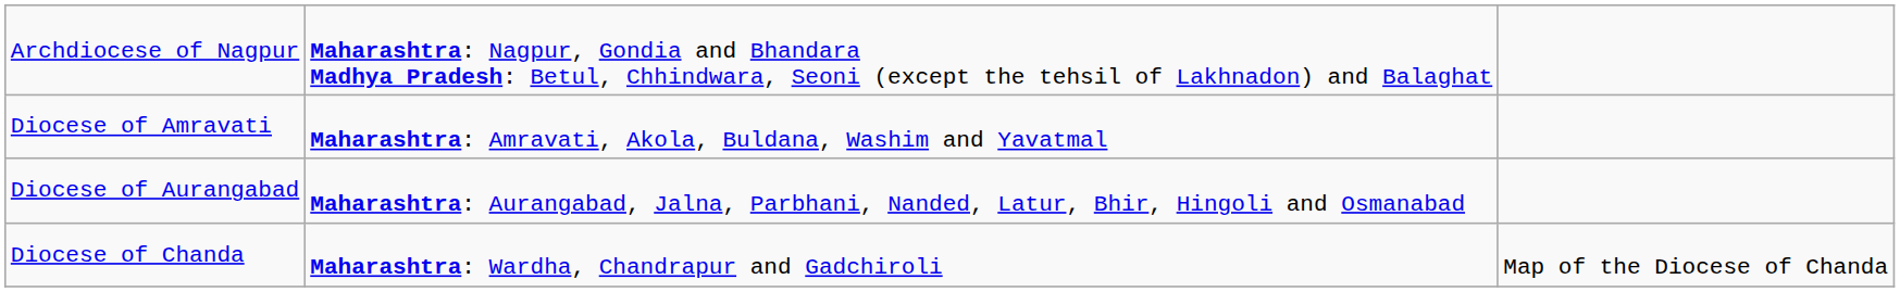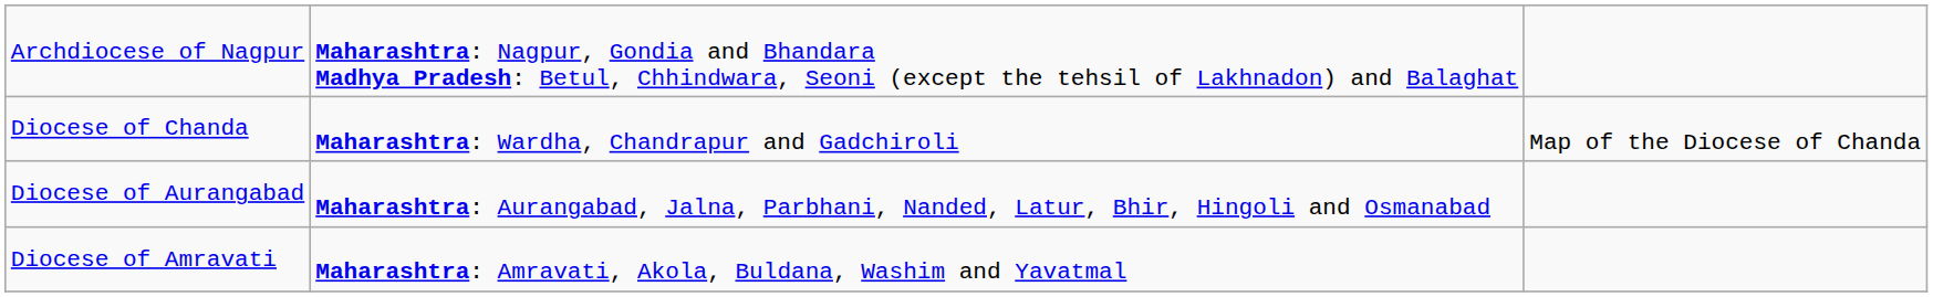 <table class="wikitable">
 <tr>
 <td><a href='#'>Archdiocese of Nagpur</a></td>
 <td><br><strong><a href='#'>Maharashtra</a></strong>: <a href='#'>Nagpur</a>, <a href='#'>Gondia</a> and <a href='#'>Bhandara</a><br><strong><a href='#'>Madhya Pradesh</a></strong>: <a href='#'>Betul</a>, <a href='#'>Chhindwara</a>, <a href='#'>Seoni</a> (except the tehsil of <a href='#'>Lakhnadon</a>) and <a href='#'>Balaghat</a></td>
 <td></td>
 </tr>
 <tr>
-<td><a href='#'>Diocese of Amravati</a></td>
-<td><br><strong><a href='#'>Maharashtra</a></strong>: <a href='#'>Amravati</a>, <a href='#'>Akola</a>, <a href='#'>Buldana</a>, <a href='#'>Washim</a> and <a href='#'>Yavatmal</a></td>
-<td></td>
+<td><a href='#'>Diocese of Chanda</a></td>
+<td><br><strong><a href='#'>Maharashtra</a></strong>: <a href='#'>Wardha</a>, <a href='#'>Chandrapur</a> and <a href='#'>Gadchiroli</a></td>
+<td><br>Map of the Diocese of Chanda</td>
 </tr>
 <tr>
 <td><a href='#'>Diocese of Aurangabad</a></td>
 <td><br><strong><a href='#'>Maharashtra</a></strong>: <a href='#'>Aurangabad</a>, <a href='#'>Jalna</a>, <a href='#'>Parbhani</a>, <a href='#'>Nanded</a>, <a href='#'>Latur</a>, <a href='#'>Bhir</a>, <a href='#'>Hingoli</a> and <a href='#'>Osmanabad</a></td>
 <td></td>
 </tr>
 <tr>
-<td><a href='#'>Diocese of Chanda</a></td>
-<td><br><strong><a href='#'>Maharashtra</a></strong>: <a href='#'>Wardha</a>, <a href='#'>Chandrapur</a> and <a href='#'>Gadchiroli</a></td>
-<td><br>Map of the Diocese of Chanda</td>
+<td><a href='#'>Diocese of Amravati</a></td>
+<td><br><strong><a href='#'>Maharashtra</a></strong>: <a href='#'>Amravati</a>, <a href='#'>Akola</a>, <a href='#'>Buldana</a>, <a href='#'>Washim</a> and <a href='#'>Yavatmal</a></td>
+<td></td>
 </tr>
 </table>
